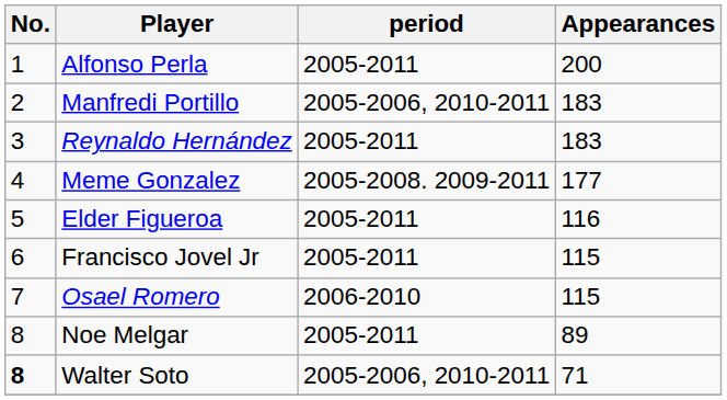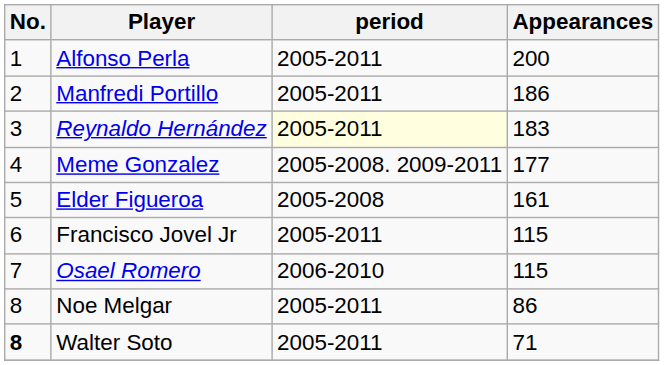 <table class="wikitable">
 <tr>
 <th>No.</th>
 <th>Player</th>
 <th>period</th>
 <th>Appearances</th>
 </tr>
 <tr>
 <td>1</td>
 <td>  <a href='#'>Alfonso Perla</a></td>
 <td>2005-2011</td>
 <td>200</td>
 </tr>
 <tr>
 <td>2</td>
 <td>  <a href='#'>Manfredi Portillo</a></td>
-<td>2005-2006, 2010-2011</td>
-<td>183</td>
+<td>2005-2011</td>
+<td>186</td>
 </tr>
 <tr>
 <td>3</td>
 <td>  <em><a href='#'>Reynaldo Hernández</a></em></td>
-<td>2005-2011</td>
+<td style="background: lightyellow;">2005-2011</td>
 <td>183</td>
 </tr>
 <tr>
 <td>4</td>
 <td>  <a href='#'>Meme Gonzalez</a></td>
 <td>2005-2008. 2009-2011</td>
 <td>177</td>
 </tr>
 <tr>
 <td>5</td>
 <td>  <a href='#'>Elder Figueroa</a></td>
-<td>2005-2011</td>
-<td>116</td>
+<td>2005-2008</td>
+<td>161</td>
 </tr>
 <tr>
 <td>6</td>
 <td>  Francisco Jovel Jr</td>
 <td>2005-2011</td>
 <td>115</td>
 </tr>
 <tr>
 <td>7</td>
 <td>  <em><a href='#'>Osael Romero</a></em></td>
 <td>2006-2010</td>
 <td>115</td>
 </tr>
 <tr>
 <td>8</td>
 <td> Noe Melgar</td>
 <td>2005-2011</td>
-<td>89</td>
+<td>86</td>
 </tr>
 <tr>
 <td><strong>8</strong></td>
 <td>  Walter Soto</td>
-<td>2005-2006, 2010-2011</td>
+<td>2005-2011</td>
 <td>71</td>
 </tr>
 <tr>
 </tr>
 </table>
